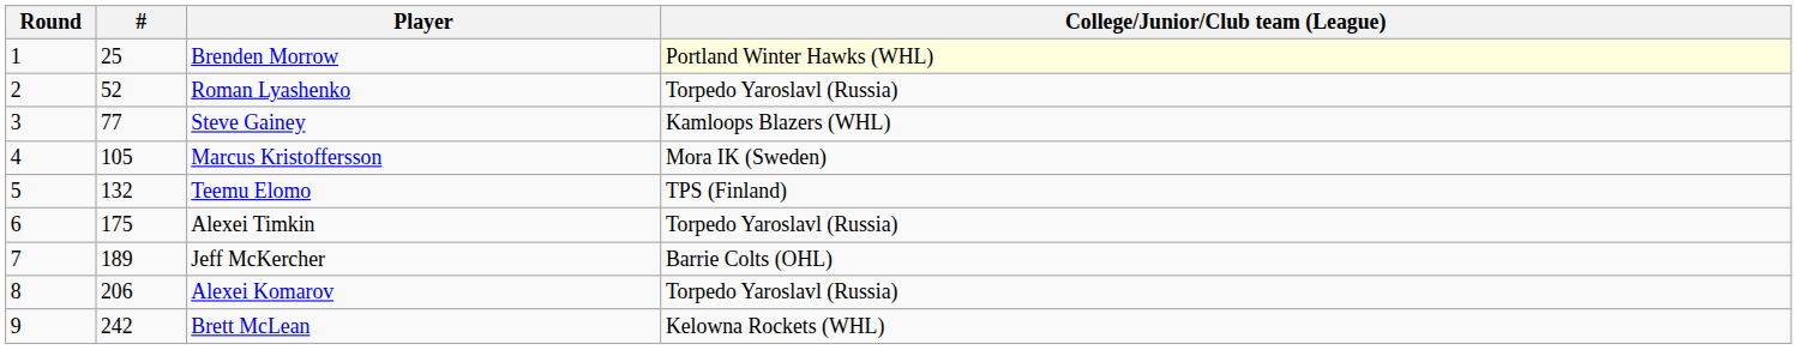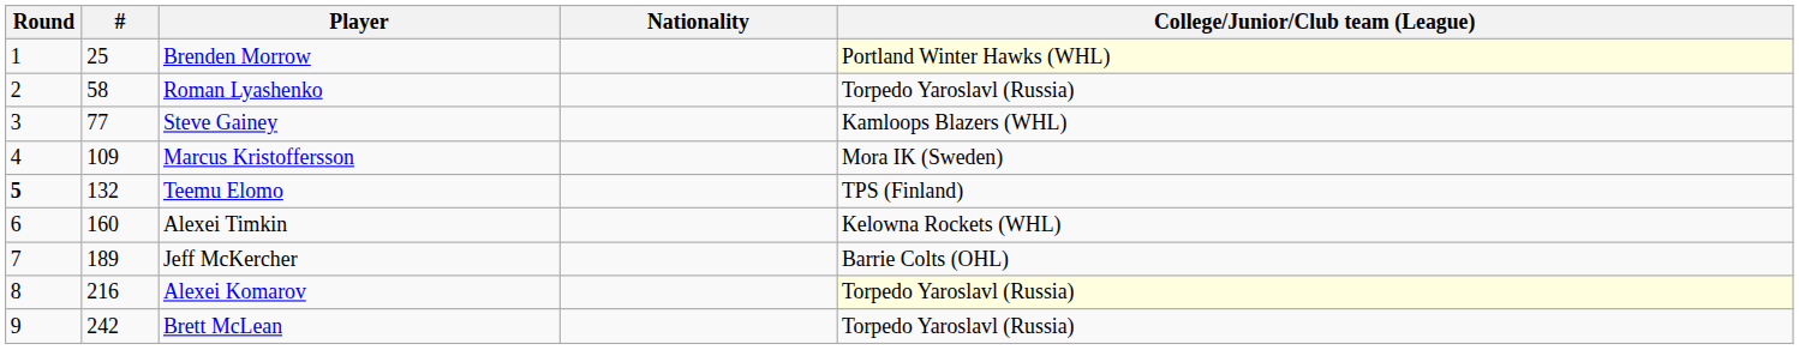 <table class="wikitable">
 <tr align="center">
 <th bgcolor="#DDDDFF" width="4.0%">Round</th>
 <th bgcolor="#DDDDFF" width="4.0%">#</th>
 <th bgcolor="#DDDDFF" width="21.0%">Player</th>
+<th bgcolor="#DDDDFF" width="14.5%">Nationality</th>
 <th bgcolor="#DDDDFF" width="50.0%">College/Junior/Club team (League)</th>
 </tr>
 <tr>
 <td>1</td>
 <td>25</td>
 <td><a href='#'>Brenden Morrow</a></td>
+<td></td>
 <td style="background: lightyellow;">Portland Winter Hawks (WHL)</td>
 </tr>
 <tr>
 <td>2</td>
-<td>52</td>
+<td>58</td>
 <td><a href='#'>Roman Lyashenko</a></td>
+<td></td>
 <td>Torpedo Yaroslavl (Russia)</td>
 </tr>
 <tr>
 <td>3</td>
 <td>77</td>
 <td><a href='#'>Steve Gainey</a></td>
+<td></td>
 <td>Kamloops Blazers (WHL)</td>
 </tr>
 <tr>
 <td>4</td>
-<td>105</td>
+<td>109</td>
 <td><a href='#'>Marcus Kristoffersson</a></td>
+<td></td>
 <td>Mora IK (Sweden)</td>
 </tr>
 <tr>
-<td>5</td>
+<td><strong>5</strong></td>
 <td>132</td>
 <td><a href='#'>Teemu Elomo</a></td>
+<td></td>
 <td>TPS (Finland)</td>
 </tr>
 <tr>
 <td>6</td>
-<td>175</td>
+<td>160</td>
 <td>Alexei Timkin</td>
-<td>Torpedo Yaroslavl (Russia)</td>
+<td></td>
+<td>Kelowna Rockets (WHL)</td>
 </tr>
 <tr>
 <td>7</td>
 <td>189</td>
 <td>Jeff McKercher</td>
+<td></td>
 <td>Barrie Colts (OHL)</td>
 </tr>
 <tr>
 <td>8</td>
-<td>206</td>
+<td>216</td>
 <td><a href='#'>Alexei Komarov</a></td>
-<td>Torpedo Yaroslavl (Russia)</td>
+<td></td>
+<td style="background: lightyellow;">Torpedo Yaroslavl (Russia)</td>
 </tr>
 <tr>
 <td>9</td>
 <td>242</td>
 <td><a href='#'>Brett McLean</a></td>
-<td>Kelowna Rockets (WHL)</td>
+<td></td>
+<td>Torpedo Yaroslavl (Russia)</td>
 </tr>
 </table>
